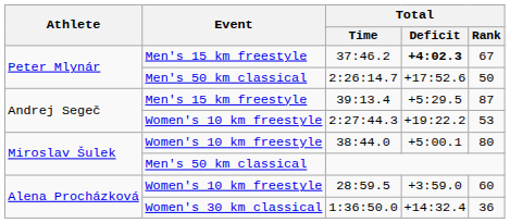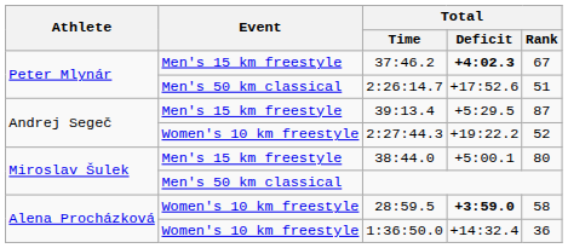 <table class="wikitable" style="font-size:90%">
 <tr>
 <th rowspan=2>Athlete</th>
 <th rowspan=2>Event</th>
 <th colspan=3>Total</th>
 </tr>
 <tr style="font-size:95%">
 <th>Time</th>
 <th>Deficit</th>
 <th>Rank</th>
 </tr>
 <tr align=center>
 <td align=left rowspan=2><a href='#'>Peter Mlynár</a></td>
 <td align=left><a href='#'>Men's 15 km freestyle</a></td>
 <td>37:46.2</td>
 <td><strong>+4:02.3</strong></td>
 <td>67</td>
 </tr>
 <tr align=center>
 <td align=left><a href='#'>Men's 50 km classical</a></td>
 <td>2:26:14.7</td>
 <td>+17:52.6</td>
-<td>50</td>
+<td>51</td>
 </tr>
 <tr align=center>
 <td align=left rowspan=2>Andrej Segeč</td>
 <td align=left><a href='#'>Men's 15 km freestyle</a></td>
 <td>39:13.4</td>
 <td>+5:29.5</td>
 <td>87</td>
 </tr>
 <tr align=center>
 <td align=left><a href='#'>Women's 10 km freestyle</a></td>
 <td>2:27:44.3</td>
 <td>+19:22.2</td>
-<td>53</td>
+<td>52</td>
 </tr>
 <tr align=center>
 <td align=left rowspan=2><a href='#'>Miroslav Šulek</a></td>
-<td align=left><a href='#'>Women's 10 km freestyle</a></td>
+<td align=left><a href='#'>Men's 15 km freestyle</a></td>
 <td>38:44.0</td>
 <td>+5:00.1</td>
 <td>80</td>
 </tr>
 <tr align=center>
 <td align=left><a href='#'>Men's 50 km classical</a></td>
 <td colspan=3></td>
 </tr>
 <tr align=center>
 <td align=left rowspan=2><a href='#'>Alena Procházková</a></td>
 <td align=left><a href='#'>Women's 10 km freestyle</a></td>
 <td>28:59.5</td>
-<td>+3:59.0</td>
-<td>60</td>
+<td><strong>+3:59.0</strong></td>
+<td>58</td>
 </tr>
 <tr align=center>
-<td align=left><a href='#'>Women's 30 km classical</a></td>
+<td align=left><a href='#'>Women's 10 km freestyle</a></td>
 <td>1:36:50.0</td>
 <td>+14:32.4</td>
 <td>36</td>
 </tr>
 </table>
